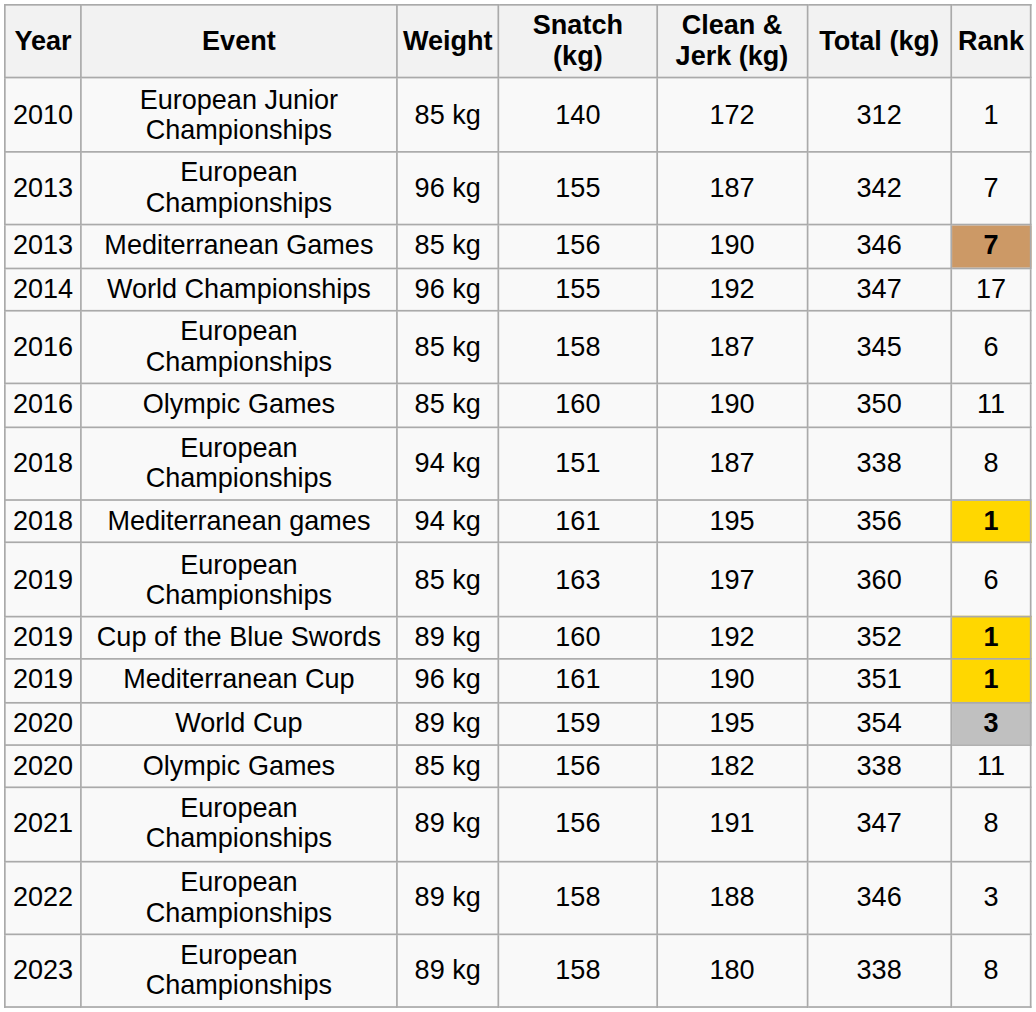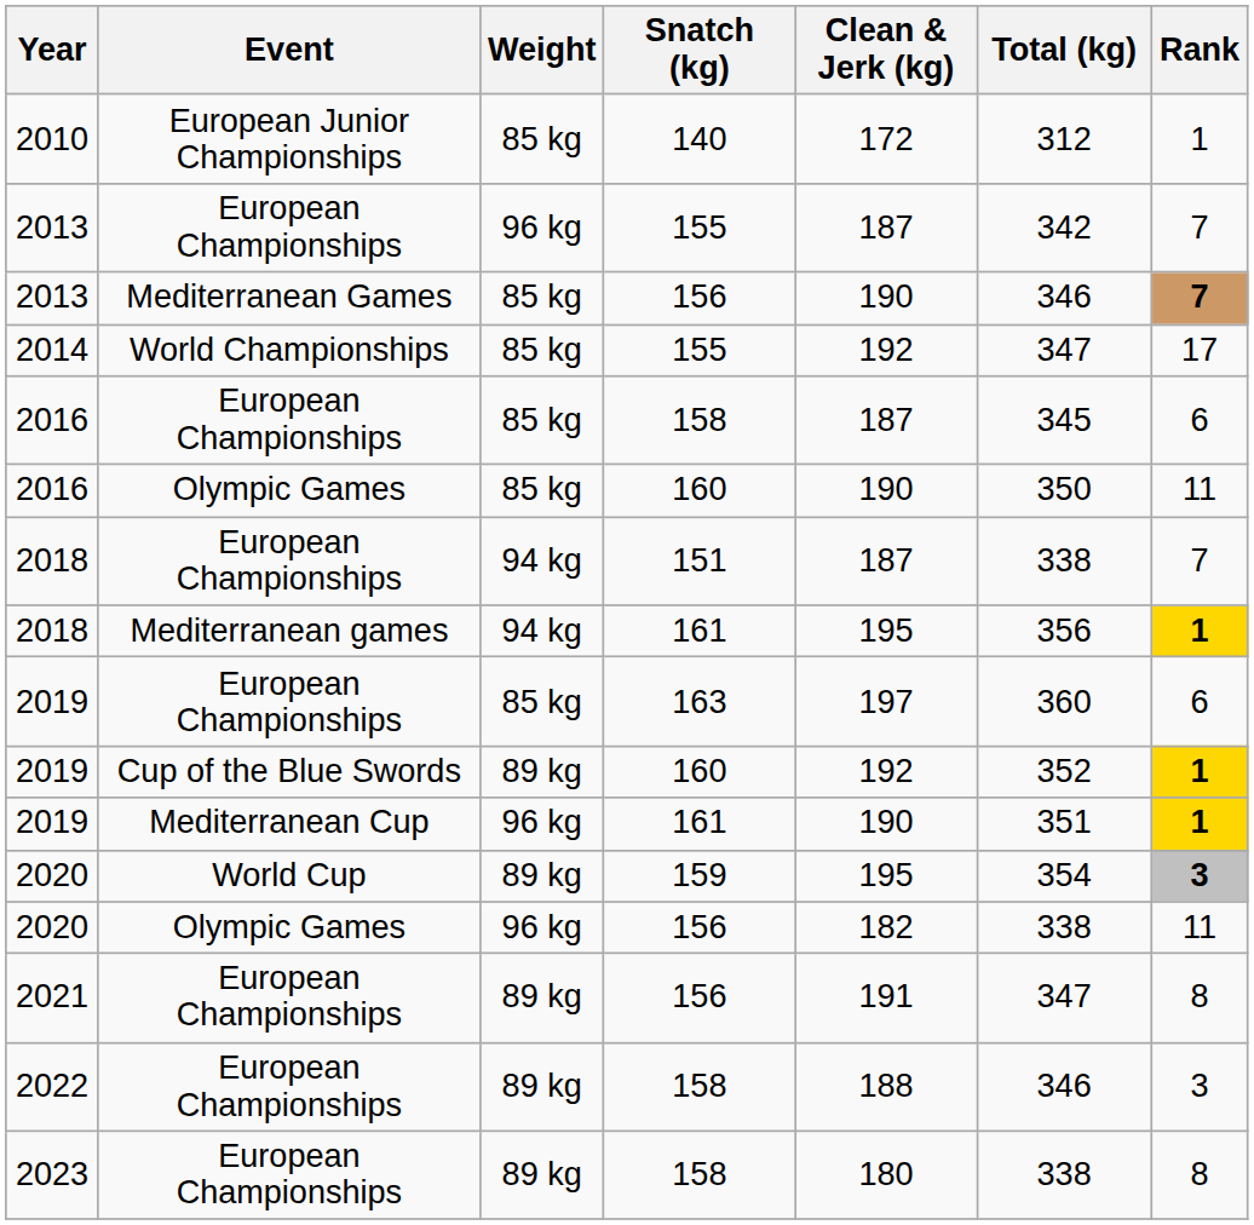 <table class="wikitable" style="text-align:center;">
 <tr>
 <th style="width:40px;">Year</th>
 <th style="width:250px;">Event</th>
 <th style="width:50px;">Weight</th>
 <th style="width:120px;">Snatch (kg)</th>
 <th style="width:120px;">Clean & Jerk (kg)</th>
 <th style="width:120px;">Total (kg)</th>
 <th style="width:40px;">Rank</th>
 </tr>
 <tr>
 <td>2010</td>
 <td>European Junior Championships</td>
 <td>85 kg</td>
 <td>140</td>
 <td>172</td>
 <td>312</td>
 <td>1</td>
 </tr>
 <tr>
 <td>2013</td>
 <td>European Championships</td>
 <td>96 kg</td>
 <td>155</td>
 <td>187</td>
 <td>342</td>
 <td>7</td>
 </tr>
 <tr>
 <td>2013</td>
 <td>Mediterranean Games</td>
 <td>85 kg</td>
 <td>156</td>
 <td>190</td>
 <td>346</td>
 <td style="background-color:#CC9966;"><strong>7</strong></td>
 </tr>
 <tr>
 <td>2014</td>
 <td>World Championships</td>
-<td>96 kg</td>
+<td>85 kg</td>
 <td>155</td>
 <td>192</td>
 <td>347</td>
 <td>17</td>
 </tr>
 <tr>
 <td>2016</td>
 <td>European Championships</td>
 <td>85 kg</td>
 <td>158</td>
 <td>187</td>
 <td>345</td>
 <td>6</td>
 </tr>
 <tr>
 <td>2016</td>
 <td>Olympic Games</td>
 <td>85 kg</td>
 <td>160</td>
 <td>190</td>
 <td>350</td>
 <td>11</td>
 </tr>
 <tr>
 <td>2018</td>
 <td>European Championships</td>
 <td>94 kg</td>
 <td>151</td>
 <td>187</td>
 <td>338</td>
-<td>8</td>
+<td>7</td>
 </tr>
 <tr>
 <td>2018</td>
 <td>Mediterranean games</td>
 <td>94 kg</td>
 <td>161</td>
 <td>195</td>
 <td>356</td>
 <td style="text-align:center; background:gold"><strong>1</strong></td>
 </tr>
 <tr>
 <td>2019</td>
 <td>European Championships</td>
 <td>85 kg</td>
 <td>163</td>
 <td>197</td>
 <td>360</td>
 <td>6</td>
 </tr>
 <tr>
 <td>2019</td>
 <td>Cup of the Blue Swords</td>
 <td>89 kg</td>
 <td>160</td>
 <td>192</td>
 <td>352</td>
 <td style="text-align:center; background:gold"><strong>1</strong></td>
 </tr>
 <tr>
 <td>2019</td>
 <td>Mediterranean Cup</td>
 <td>96 kg</td>
 <td>161</td>
 <td>190</td>
 <td>351</td>
 <td style="text-align:center; background:gold"><strong>1</strong></td>
 </tr>
 <tr>
 <td>2020</td>
 <td>World Cup</td>
 <td>89 kg</td>
 <td>159</td>
 <td>195</td>
 <td>354</td>
 <td style="text-align:center; background:silver"><strong>3</strong></td>
 </tr>
 <tr>
 <td>2020</td>
 <td>Olympic Games</td>
-<td>85 kg</td>
+<td>96 kg</td>
 <td>156</td>
 <td>182</td>
 <td>338</td>
 <td>11</td>
 </tr>
 <tr>
 <td>2021</td>
 <td>European Championships</td>
 <td>89 kg</td>
 <td>156</td>
 <td>191</td>
 <td>347</td>
 <td>8</td>
 </tr>
 <tr>
 <td>2022</td>
 <td>European Championships</td>
 <td>89 kg</td>
 <td>158</td>
 <td>188</td>
 <td>346</td>
 <td>3</td>
 </tr>
 <tr>
 <td>2023</td>
 <td>European Championships</td>
 <td>89 kg</td>
 <td>158</td>
 <td>180</td>
 <td>338</td>
 <td>8</td>
 </tr>
 </table>
